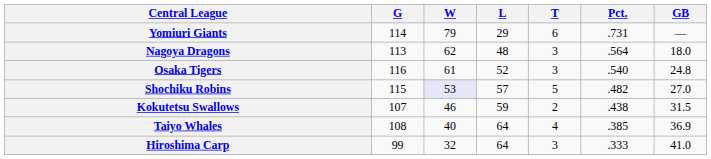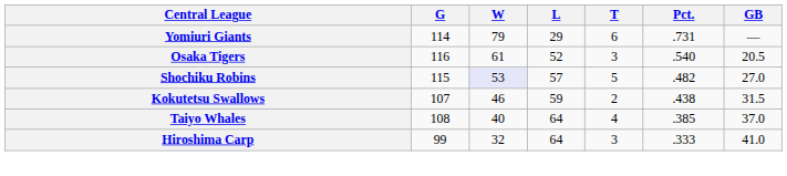 <table class="wikitable plainrowheaders" width="60%" style="text-align:center;">
 <tr>
 <th scope="col" width="35%"><a href='#'>Central League</a></th>
 <th scope="col" width="5%"><a href='#'>G</a></th>
 <th scope="col" width="5%"><a href='#'>W</a></th>
 <th scope="col" width="5%"><a href='#'>L</a></th>
 <th scope="col" width="5%"><a href='#'>T</a></th>
 <th scope="col" width="7%"><a href='#'>Pct.</a></th>
 <th scope="col" width="5%"><a href='#'>GB</a></th>
 </tr>
 <tr>
 <th scope="row" style="text-align:center;"><a href='#'>Yomiuri Giants</a></th>
 <td>114</td>
 <td>79</td>
 <td>29</td>
 <td>6</td>
 <td>.731</td>
 <td>—</td>
 </tr>
 <tr>
-<th scope="row" style="text-align:center;"><a href='#'>Nagoya Dragons</a></th>
-<td>113</td>
-<td>62</td>
-<td>48</td>
-<td>3</td>
-<td>.564</td>
-<td>18.0</td>
-</tr>
-<tr>
 <th scope="row" style="text-align:center;"><a href='#'>Osaka Tigers</a></th>
 <td>116</td>
 <td>61</td>
 <td>52</td>
 <td>3</td>
 <td>.540</td>
-<td>24.8</td>
+<td>20.5</td>
 </tr>
 <tr>
 <th scope="row" style="text-align:center;"><a href='#'>Shochiku Robins</a></th>
 <td>115</td>
 <td style="background: lavender;">53</td>
 <td>57</td>
 <td>5</td>
 <td>.482</td>
 <td>27.0</td>
 </tr>
 <tr>
 <th scope="row" style="text-align:center;"><a href='#'>Kokutetsu Swallows</a></th>
 <td>107</td>
 <td>46</td>
 <td>59</td>
 <td>2</td>
 <td>.438</td>
 <td>31.5</td>
 </tr>
 <tr>
 <th scope="row" style="text-align:center;"><a href='#'>Taiyo Whales</a></th>
 <td>108</td>
 <td>40</td>
 <td>64</td>
 <td>4</td>
 <td>.385</td>
-<td>36.9</td>
+<td>37.0</td>
 </tr>
 <tr>
 <th scope="row" style="text-align:center;"><a href='#'>Hiroshima Carp</a></th>
 <td>99</td>
 <td>32</td>
 <td>64</td>
 <td>3</td>
 <td>.333</td>
 <td>41.0</td>
 </tr>
 </table>
